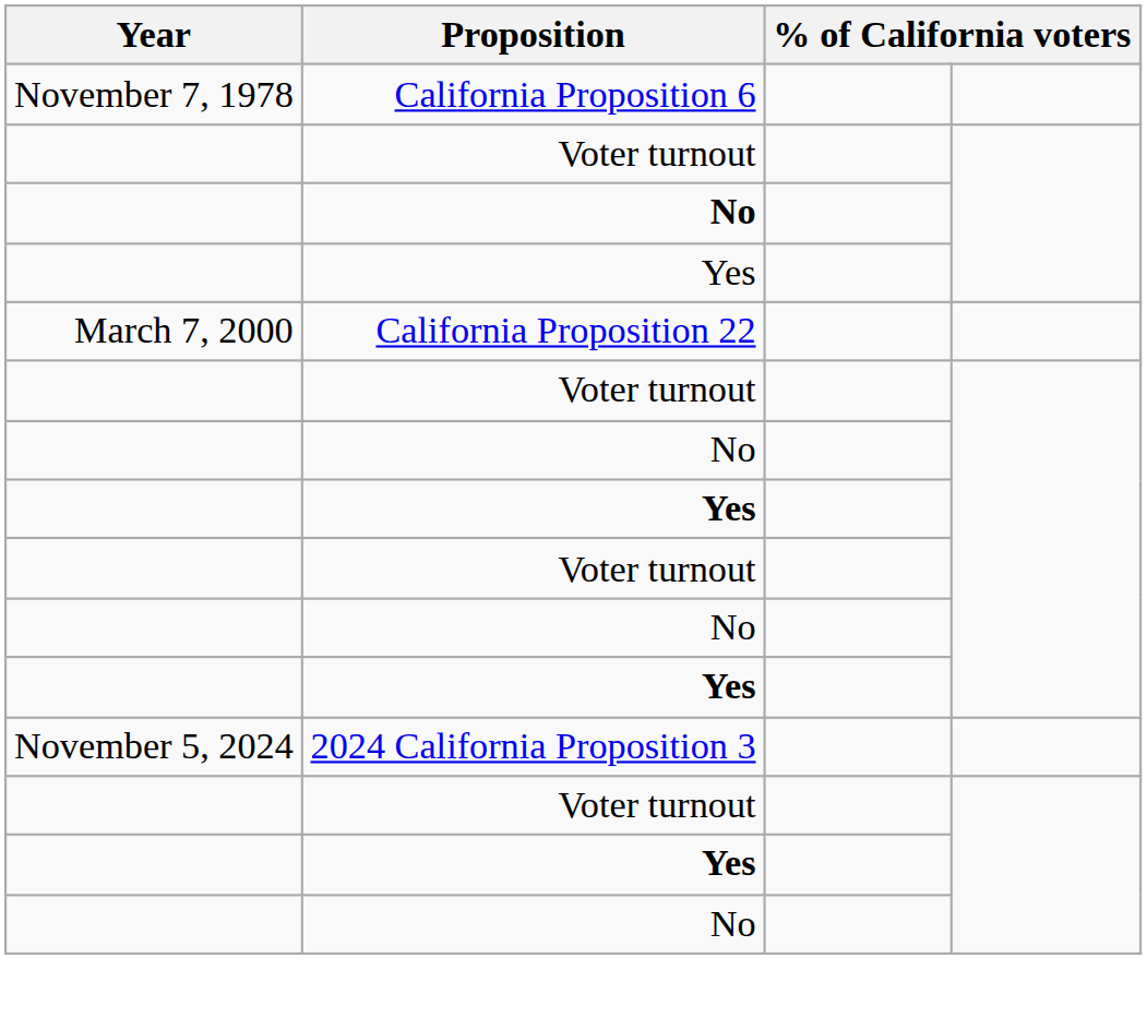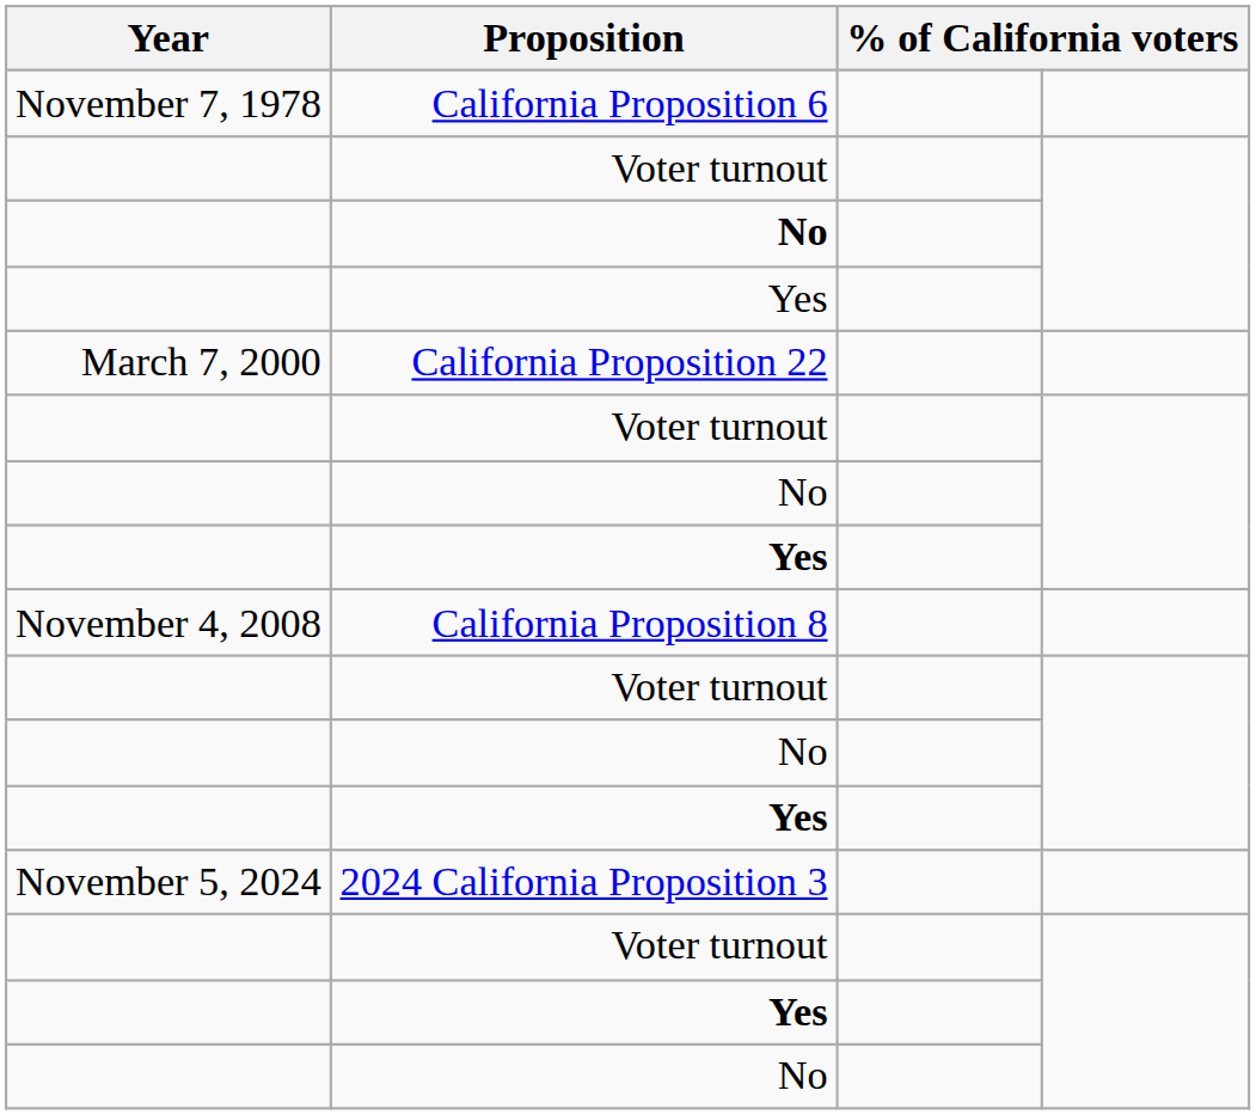 <table class="wikitable" font-size:80%;">
 <tr>
 <th>Year</th>
 <th>Proposition</th>
 <th colspan="2">% of California voters</th>
 </tr>
 <tr>
 <td style="text-align:right;">November 7, 1978</td>
 <td style="text-align:right;"><a href='#'>California Proposition 6</a></td>
 <td></td>
 <td></td>
 </tr>
 <tr>
 <td></td>
 <td style="text-align:right;">Voter turnout</td>
 <td align=right></td>
 </tr>
 <tr>
 <td></td>
 <td style="text-align:right;"><strong>No</strong></td>
 <td align=right></td>
 </tr>
 <tr>
 <td></td>
 <td style="text-align:right;">Yes</td>
 <td align=right></td>
 </tr>
 <tr>
 <td style="text-align:right;">March 7, 2000</td>
 <td style="text-align:right;"><a href='#'>California Proposition 22</a></td>
 <td></td>
 <td></td>
 </tr>
 <tr>
 <td></td>
 <td style="text-align:right;">Voter turnout</td>
 <td align=right></td>
 </tr>
 <tr>
 <td></td>
 <td style="text-align:right;">No</td>
 <td align=right></td>
 </tr>
 <tr>
 <td></td>
 <td style="text-align:right;"><strong>Yes</strong></td>
 <td align=right></td>
 </tr>
 <tr>
+<td style="text-align:right;">November 4, 2008</td>
+<td style="text-align:right;"><a href='#'>California Proposition 8</a></td>
+<td></td>
+<td></td>
+</tr>
+<tr>
 <td></td>
 <td style="text-align:right;">Voter turnout</td>
 <td align=right></td>
 </tr>
 <tr>
 <td></td>
 <td style="text-align:right;">No</td>
 <td align=right></td>
 </tr>
 <tr>
 <td></td>
 <td style="text-align:right;"><strong>Yes</strong></td>
 <td align=right></td>
 </tr>
 <tr>
 <td style="text-align:right;">November 5, 2024</td>
 <td style="text-align:right;"><a href='#'>2024 California Proposition 3</a></td>
 <td></td>
 <td></td>
 </tr>
 <tr>
 <td></td>
 <td style="text-align:right;">Voter turnout</td>
 <td align=right></td>
 </tr>
 <tr>
 <td></td>
 <td style="text-align:right;"><strong>Yes</strong></td>
 <td align=right></td>
 </tr>
 <tr>
 <td></td>
 <td style="text-align:right;">No</td>
 <td align=right></td>
 </tr>
 </table>
